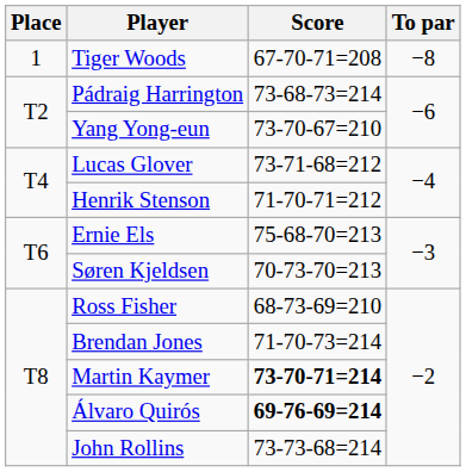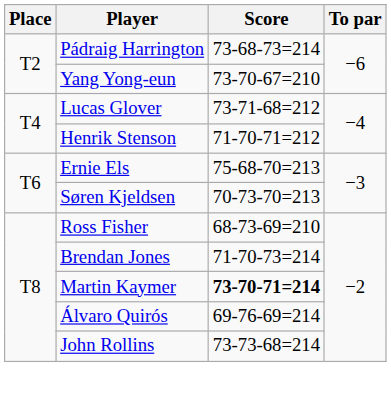 <table class="wikitable">
 <tr>
 <th>Place</th>
 <th>Player</th>
 <th>Score</th>
 <th>To par</th>
-</tr>
-<tr>
-<td align=center>1</td>
-<td> <a href='#'>Tiger Woods</a></td>
-<td align=center>67-70-71=208</td>
-<td align=center>−8</td>
 </tr>
 <tr>
 <td rowspan="2" align=center>T2</td>
 <td> <a href='#'>Pádraig Harrington</a></td>
 <td align=center>73-68-73=214</td>
 <td rowspan="2" align=center>−6</td>
 </tr>
 <tr>
 <td> <a href='#'>Yang Yong-eun</a></td>
 <td align=center>73-70-67=210</td>
 </tr>
 <tr>
 <td rowspan="2" align=center>T4</td>
 <td> <a href='#'>Lucas Glover</a></td>
 <td align=center>73-71-68=212</td>
 <td rowspan="2" align=center>−4</td>
 </tr>
 <tr>
 <td> <a href='#'>Henrik Stenson</a></td>
 <td align=center>71-70-71=212</td>
 </tr>
 <tr>
 <td rowspan="2" align=center>T6</td>
 <td> <a href='#'>Ernie Els</a></td>
 <td align=center>75-68-70=213</td>
 <td rowspan="2" align=center>−3</td>
 </tr>
 <tr>
 <td> <a href='#'>Søren Kjeldsen</a></td>
 <td align=center>70-73-70=213</td>
 </tr>
 <tr>
 <td rowspan="5" align=center>T8</td>
 <td> <a href='#'>Ross Fisher</a></td>
 <td align=center>68-73-69=210</td>
 <td rowspan="5" align=center>−2</td>
 </tr>
 <tr>
 <td> <a href='#'>Brendan Jones</a></td>
 <td align=center>71-70-73=214</td>
 </tr>
 <tr>
 <td> <a href='#'>Martin Kaymer</a></td>
 <td align=center><strong>73-70-71=214</strong></td>
 </tr>
 <tr>
 <td> <a href='#'>Álvaro Quirós</a></td>
-<td align=center><strong>69-76-69=214</strong></td>
+<td align=center>69-76-69=214</td>
 </tr>
 <tr>
 <td> <a href='#'>John Rollins</a></td>
 <td align=center>73-73-68=214</td>
 </tr>
 </table>
